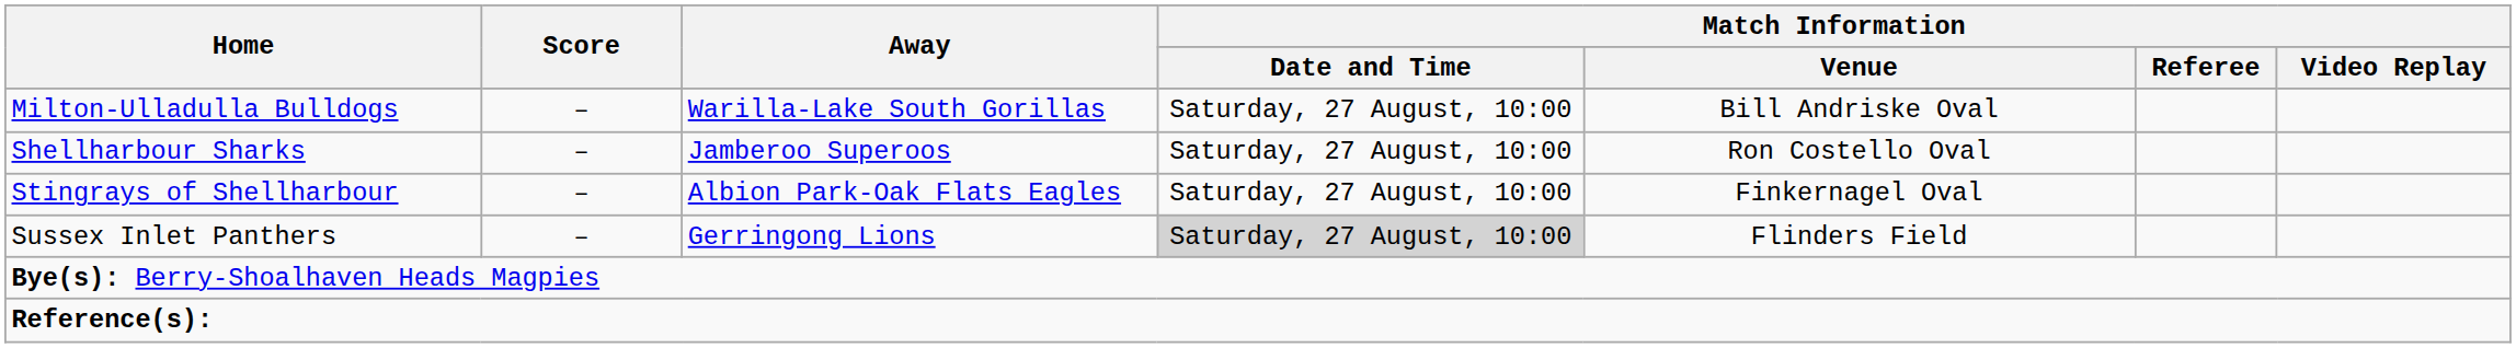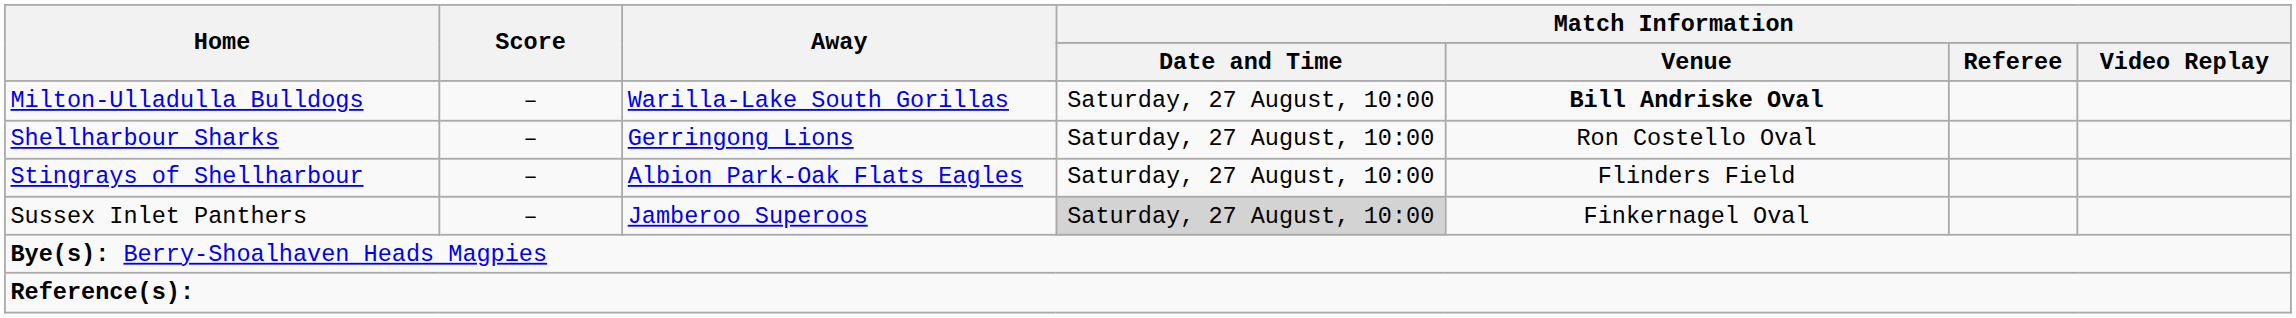 <table class="wikitable" width="100% text-align:center;">
 <tr>
 <th rowspan="2" width="19%">Home</th>
 <th rowspan="2" width="8%">Score</th>
 <th rowspan="2" width="19%">Away</th>
 <th colspan="4">Match Information</th>
 </tr>
 <tr bgcolor="#CCCCCC">
 <th width="17%">Date and Time</th>
 <th width="22%">Venue</th>
 <th>Referee</th>
 <th>Video Replay</th>
 </tr>
 <tr>
 <td> <a href='#'>Milton-Ulladulla Bulldogs</a></td>
 <td style="text-align:center;">–</td>
 <td> <a href='#'>Warilla-Lake South Gorillas</a></td>
 <td style="text-align:center;">Saturday, 27 August, 10:00</td>
-<td style="text-align:center;">Bill Andriske Oval</td>
+<td style="text-align:center;"><strong>Bill Andriske Oval</strong></td>
 <td style="text-align:center;"></td>
 <td style="text-align:center;"></td>
 </tr>
 <tr>
 <td> <a href='#'>Shellharbour Sharks</a></td>
 <td style="text-align:center;">–</td>
-<td> <a href='#'>Jamberoo Superoos</a></td>
+<td> <a href='#'>Gerringong Lions</a></td>
 <td style="text-align:center;">Saturday, 27 August, 10:00</td>
 <td style="text-align:center;">Ron Costello Oval</td>
 <td style="text-align:center;"></td>
 <td style="text-align:center;"></td>
 </tr>
 <tr>
 <td> <a href='#'>Stingrays of Shellharbour</a></td>
 <td style="text-align:center;">–</td>
 <td> <a href='#'>Albion Park-Oak Flats Eagles</a></td>
 <td style="text-align:center;">Saturday, 27 August, 10:00</td>
-<td style="text-align:center;">Finkernagel Oval</td>
+<td style="text-align:center;">Flinders Field</td>
 <td style="text-align:center;"></td>
 <td style="text-align:center;"></td>
 </tr>
 <tr>
 <td> Sussex Inlet Panthers</td>
 <td style="text-align:center;">–</td>
-<td> <a href='#'>Gerringong Lions</a></td>
+<td> <a href='#'>Jamberoo Superoos</a></td>
 <td style="background: lightgrey; text-align:center;">Saturday, 27 August, 10:00</td>
-<td style="text-align:center;">Flinders Field</td>
+<td style="text-align:center;">Finkernagel Oval</td>
 <td style="text-align:center;"></td>
 <td style="text-align:center;"></td>
 </tr>
 <tr>
 <td colspan="7"><strong>Bye(s):</strong>  <a href='#'>Berry-Shoalhaven Heads Magpies</a></td>
 </tr>
 <tr>
 <td colspan="7"><strong>Reference(s):</strong></td>
 </tr>
 </table>
